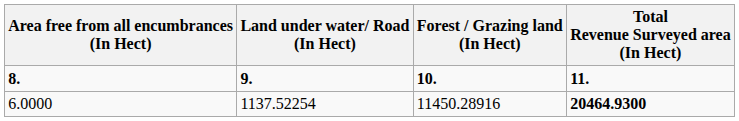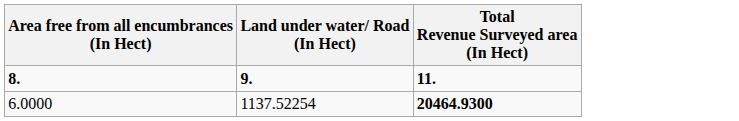 <table class="wikitable">
 <tr>
 <th>Area free from all encumbrances<br>(In Hect)</th>
 <th>Land under water/  Road<br>(In Hect)</th>
-<th>Forest / Grazing land<br>(In Hect)</th>
 <th>Total<br>Revenue Surveyed area<br>(In Hect)</th>
 </tr>
 <tr>
 <td><strong>8.</strong></td>
 <td><strong>9.</strong></td>
-<td><strong>10.</strong></td>
 <td><strong>11.</strong></td>
 </tr>
 <tr>
 <td>6.0000</td>
 <td>1137.52254</td>
-<td>11450.28916</td>
 <td><strong>20464.9300</strong></td>
 </tr>
 </table>
